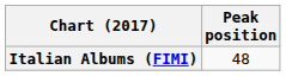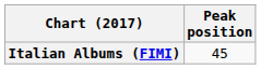 <table class="wikitable plainrowheaders" style="text-align:center">
 <tr>
 <th>Chart (2017)</th>
 <th>Peak<br>position</th>
 </tr>
 <tr>
 <th scope="row">Italian Albums (<a href='#'>FIMI</a>)</th>
-<td>48</td>
+<td>45</td>
 </tr>
 </table>
